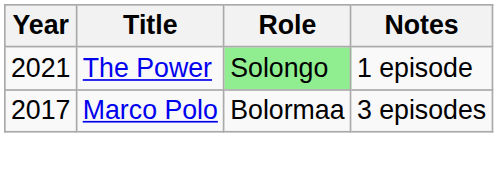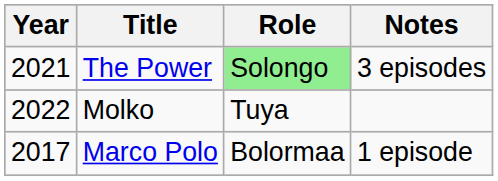 <table class="wikitable sortable">
 <tr>
 <th>Year</th>
 <th>Title</th>
 <th>Role</th>
 <th>Notes</th>
 </tr>
 <tr>
 <td>2021</td>
 <td><a href='#'>The Power</a></td>
 <td style="background: lightgreen;">Solongo</td>
-<td>1 episode</td>
+<td>3 episodes</td>
+</tr>
+<tr>
+<td>2022</td>
+<td>Molko</td>
+<td>Tuya</td>
+<td></td>
 </tr>
 <tr>
 <td>2017</td>
 <td><a href='#'>Marco Polo</a></td>
 <td>Bolormaa</td>
-<td>3 episodes</td>
+<td>1 episode</td>
 </tr>
 </table>
